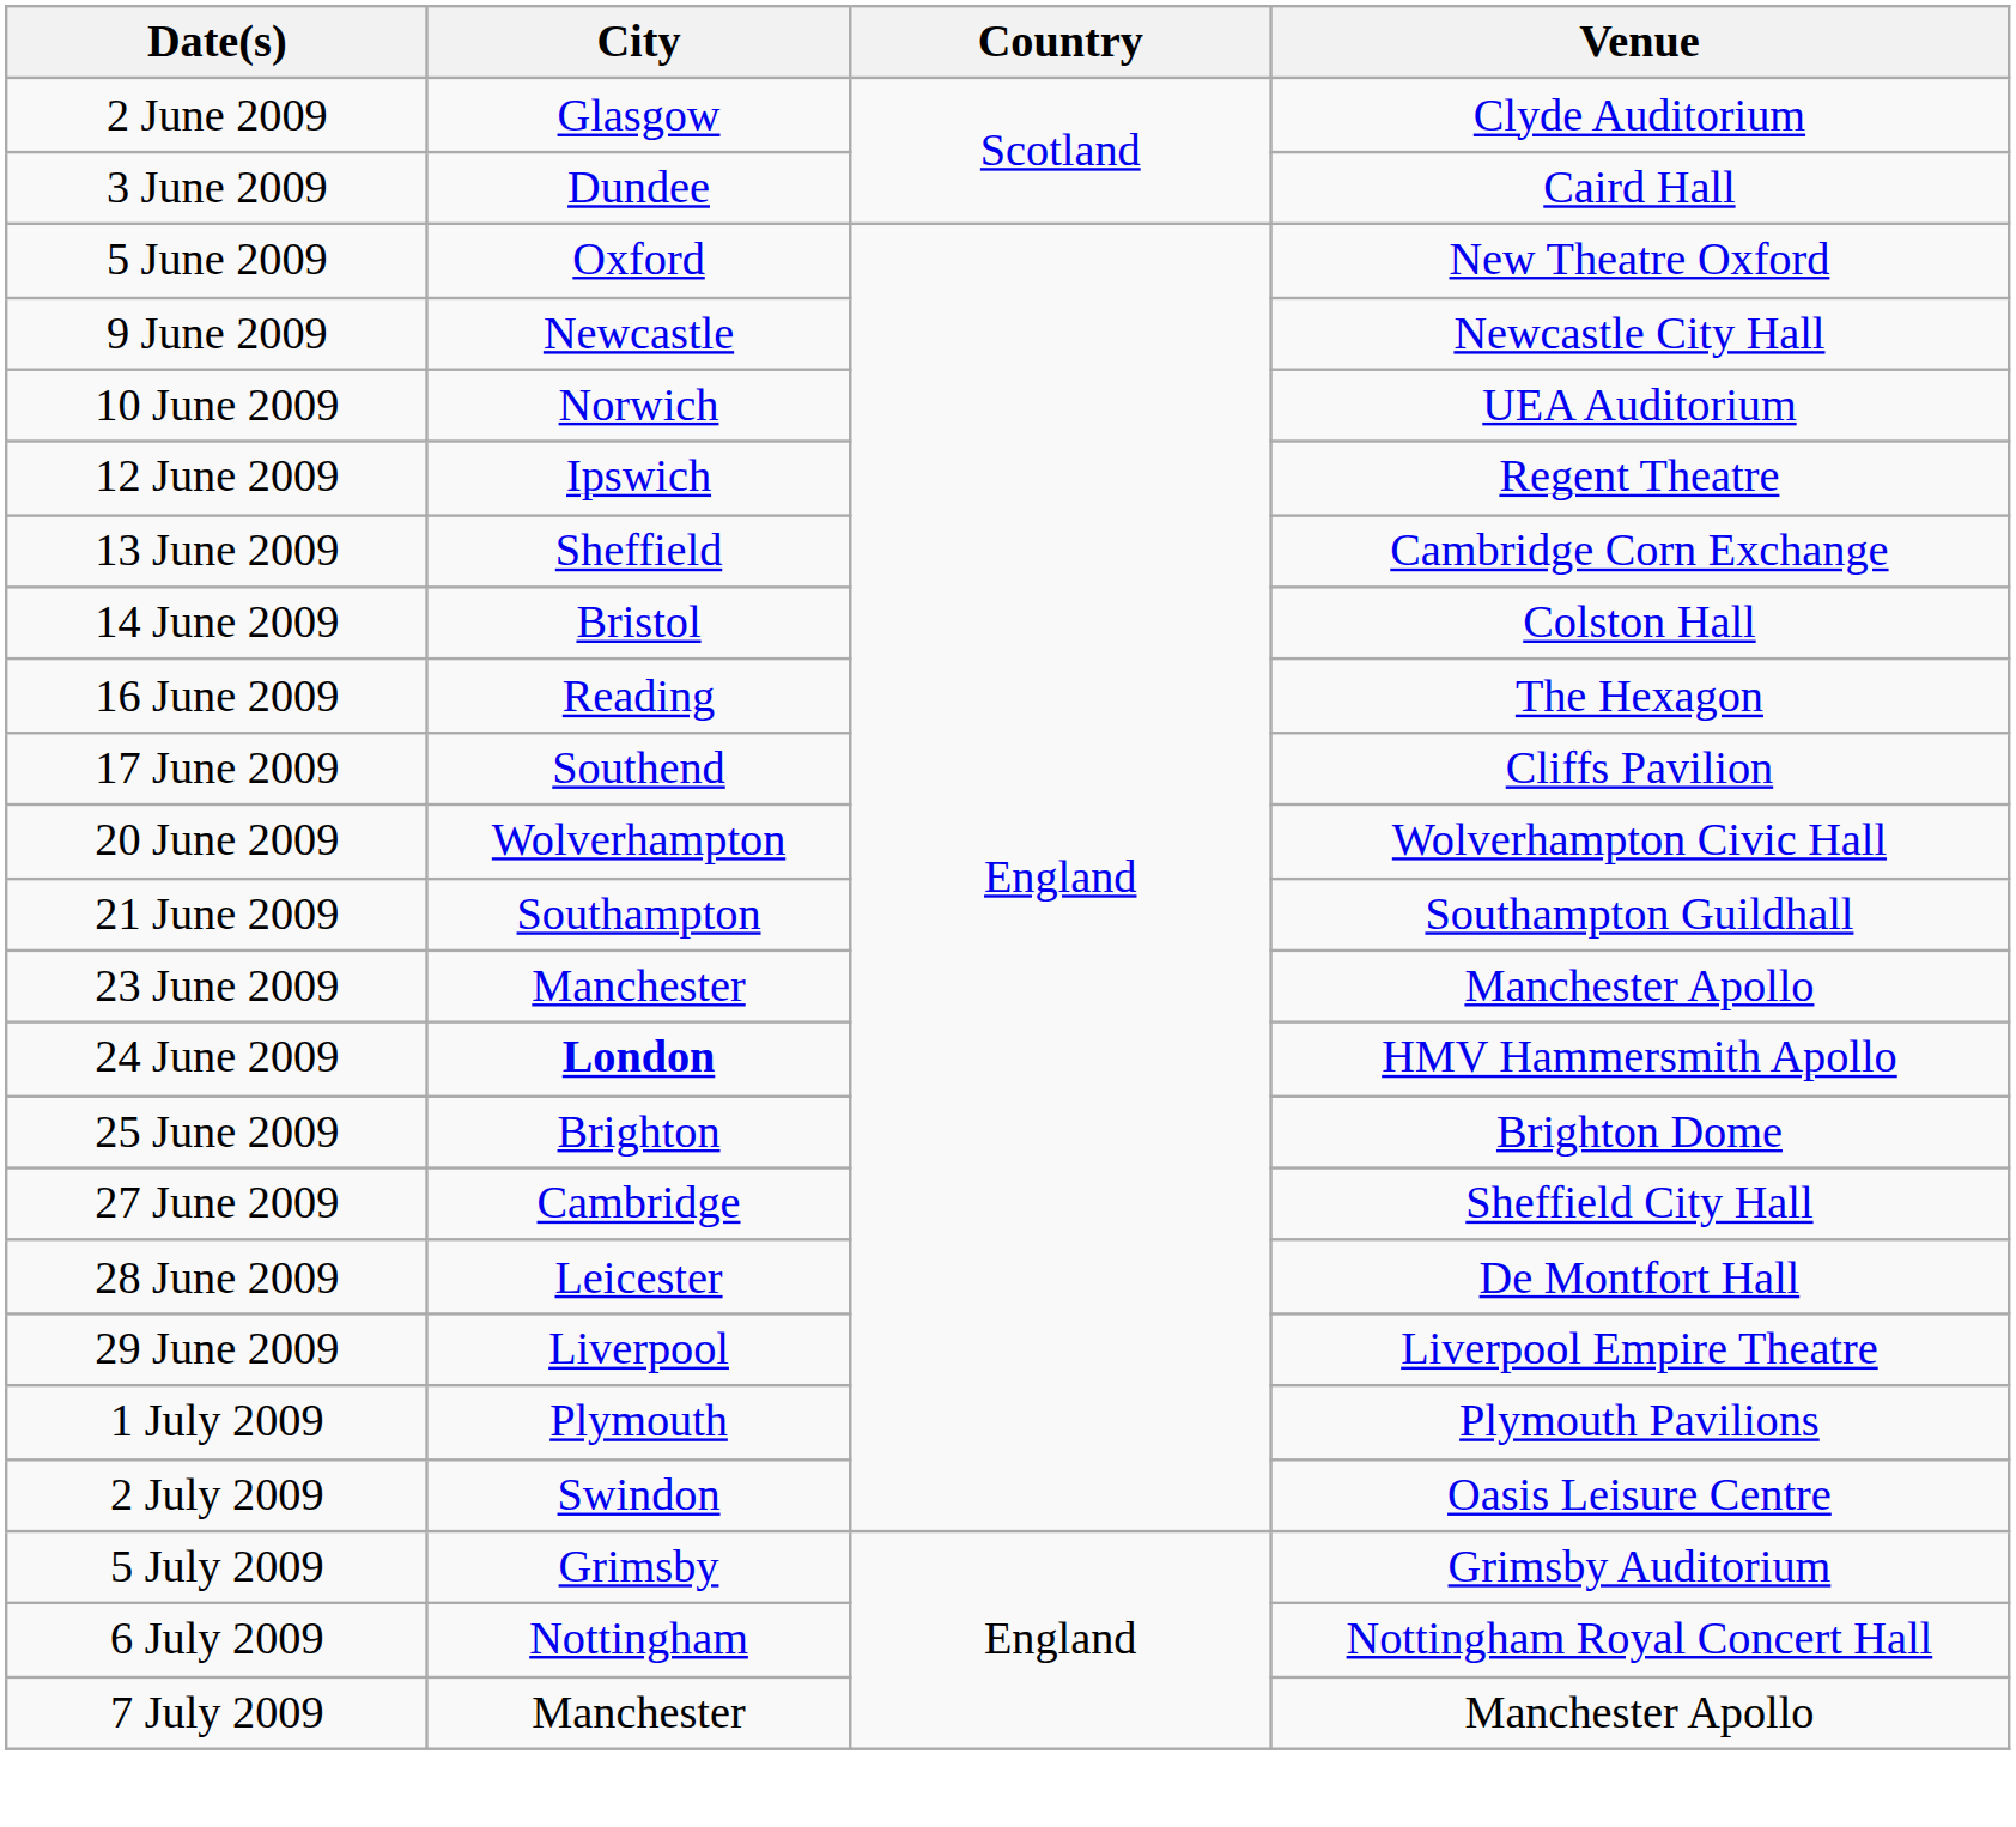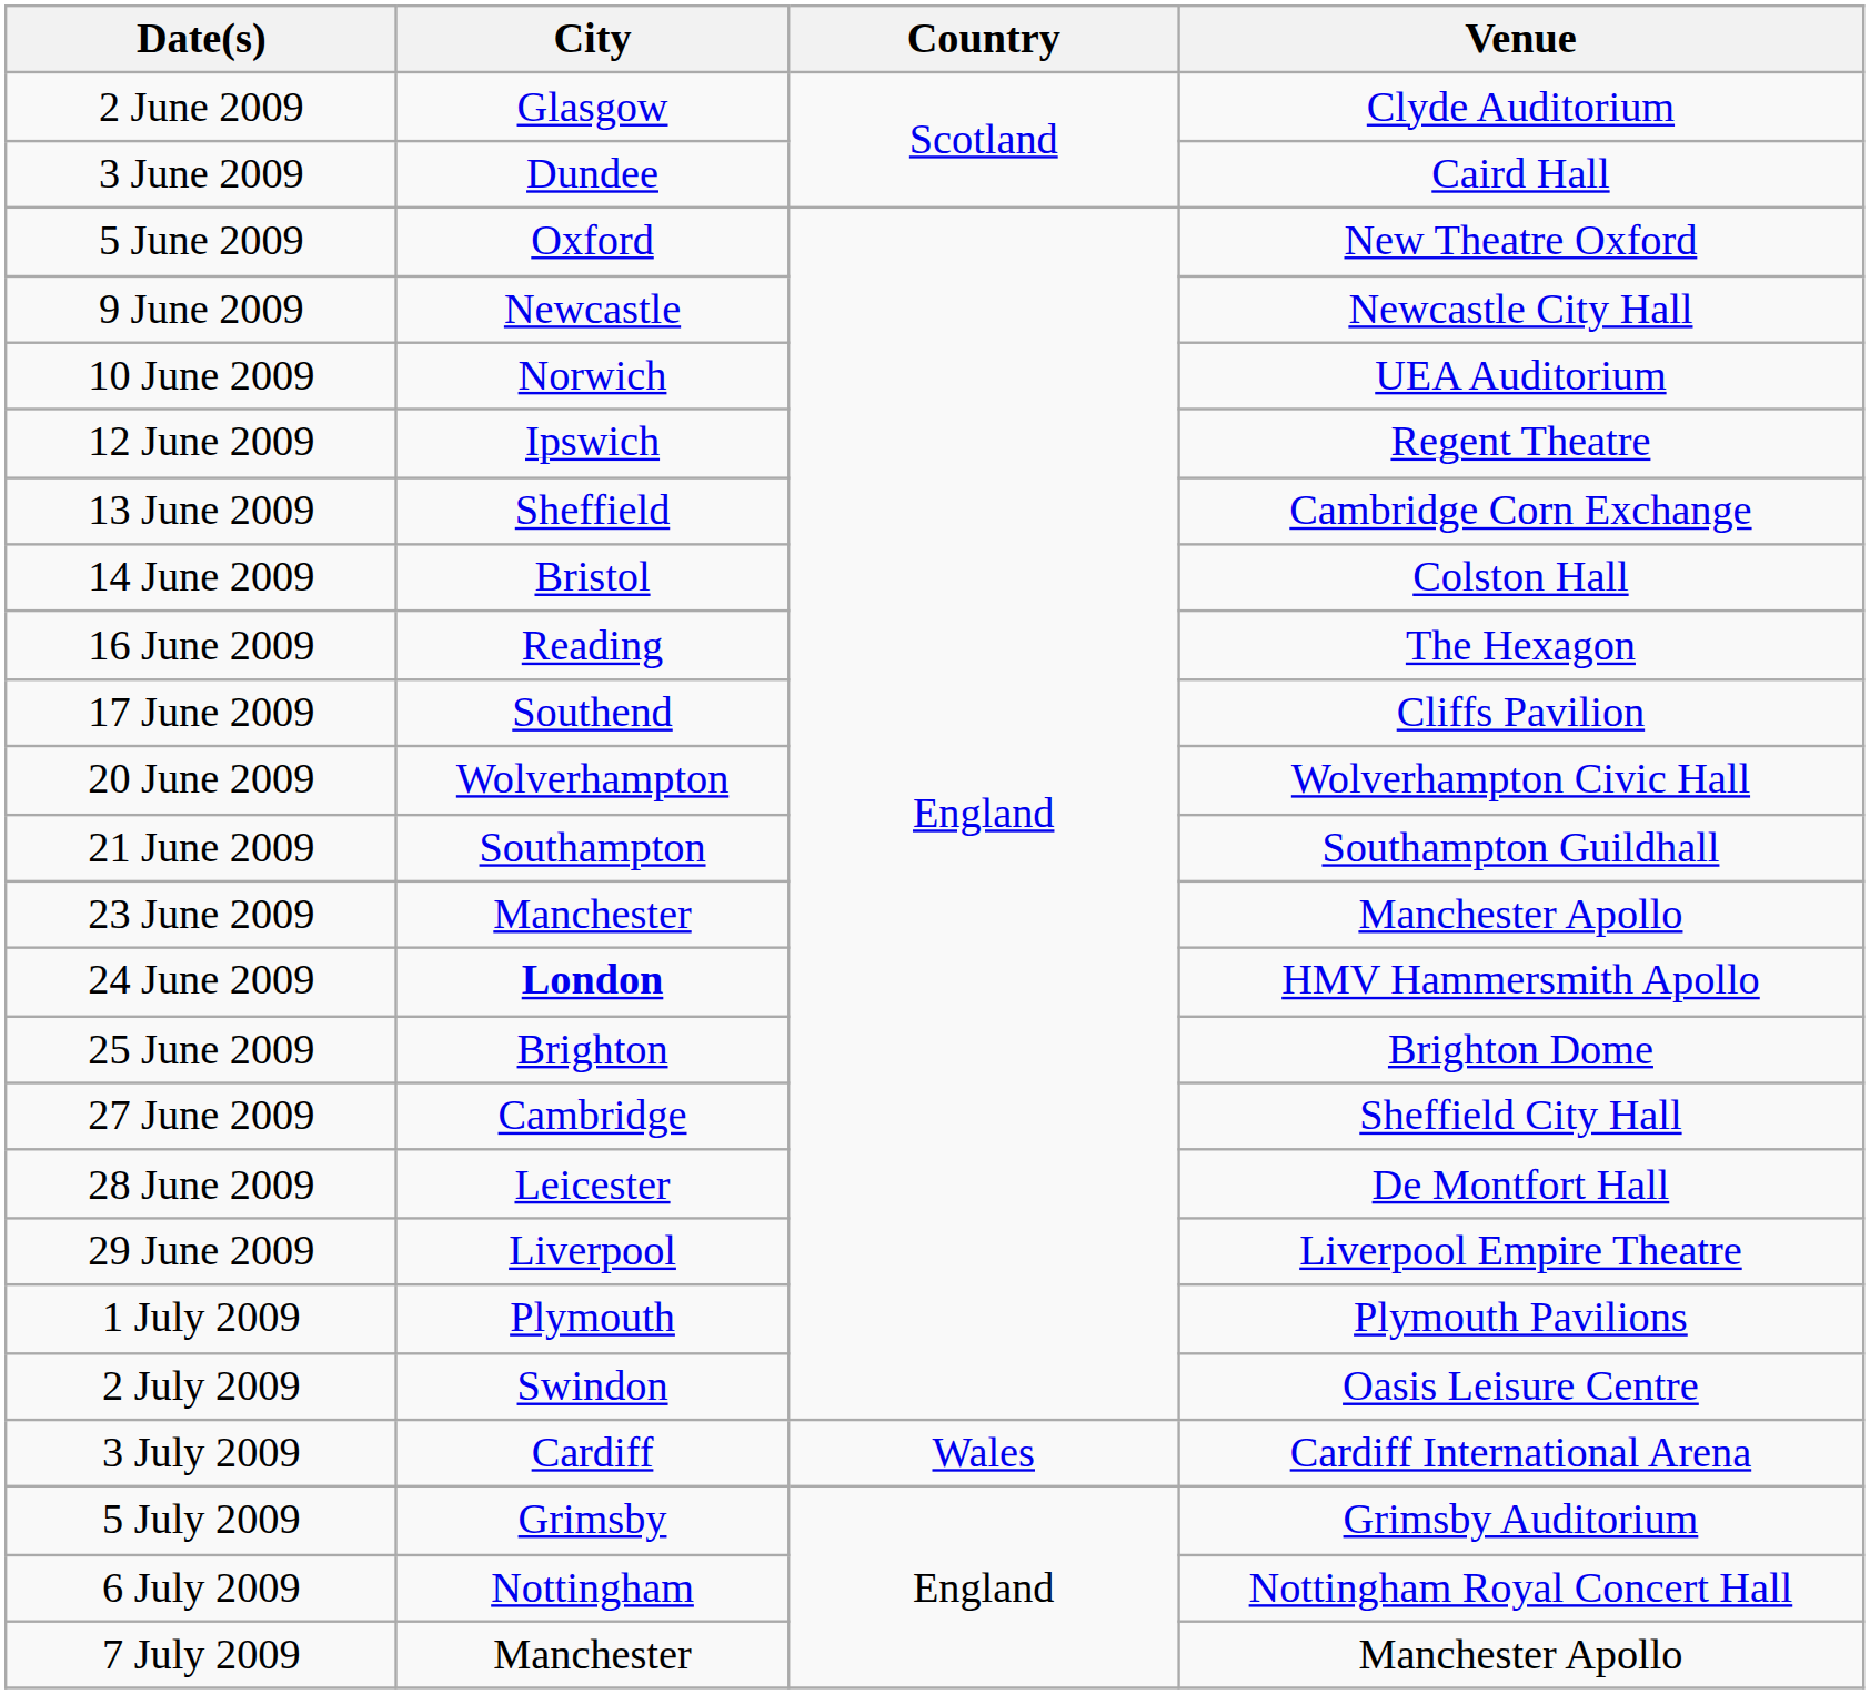 <table class="wikitable" style="text-align:center">
 <tr>
 <th style="width:140px;">Date(s)</th>
 <th style="width:140px;">City</th>
 <th style="width:140px;">Country</th>
 <th style="width:250px;">Venue</th>
 </tr>
 <tr>
 <td>2 June 2009</td>
 <td><a href='#'>Glasgow</a></td>
 <td rowspan=2><a href='#'>Scotland</a></td>
 <td><a href='#'>Clyde Auditorium</a></td>
 </tr>
 <tr>
 <td>3 June 2009</td>
 <td><a href='#'>Dundee</a></td>
 <td><a href='#'>Caird Hall</a></td>
 </tr>
 <tr>
 <td>5 June 2009</td>
 <td><a href='#'>Oxford</a></td>
 <td rowspan=18><a href='#'>England</a></td>
 <td><a href='#'>New Theatre Oxford</a></td>
 </tr>
 <tr>
 <td>9 June 2009</td>
 <td><a href='#'>Newcastle</a></td>
 <td><a href='#'>Newcastle City Hall</a></td>
 </tr>
 <tr>
 <td>10 June 2009</td>
 <td><a href='#'>Norwich</a></td>
 <td><a href='#'>UEA Auditorium</a></td>
 </tr>
 <tr>
 <td>12 June 2009</td>
 <td><a href='#'>Ipswich</a></td>
 <td><a href='#'>Regent Theatre</a></td>
 </tr>
 <tr>
 <td>13 June 2009</td>
 <td><a href='#'>Sheffield</a></td>
 <td><a href='#'>Cambridge Corn Exchange</a></td>
 </tr>
 <tr>
 <td>14 June 2009</td>
 <td><a href='#'>Bristol</a></td>
 <td><a href='#'>Colston Hall</a></td>
 </tr>
 <tr>
 <td>16 June 2009</td>
 <td><a href='#'>Reading</a></td>
 <td><a href='#'>The Hexagon</a></td>
 </tr>
 <tr>
 <td>17 June 2009</td>
 <td><a href='#'>Southend</a></td>
 <td><a href='#'>Cliffs Pavilion</a></td>
 </tr>
 <tr>
 <td>20 June 2009</td>
 <td><a href='#'>Wolverhampton</a></td>
 <td><a href='#'>Wolverhampton Civic Hall</a></td>
 </tr>
 <tr>
 <td>21 June 2009</td>
 <td><a href='#'>Southampton</a></td>
 <td><a href='#'>Southampton Guildhall</a></td>
 </tr>
 <tr>
 <td>23 June 2009</td>
 <td><a href='#'>Manchester</a></td>
 <td><a href='#'>Manchester Apollo</a></td>
 </tr>
 <tr>
 <td>24 June 2009</td>
 <td><strong><a href='#'>London</a></strong></td>
 <td><a href='#'>HMV Hammersmith Apollo</a></td>
 </tr>
 <tr>
 <td>25 June 2009</td>
 <td><a href='#'>Brighton</a></td>
 <td><a href='#'>Brighton Dome</a></td>
 </tr>
 <tr>
 <td>27 June 2009</td>
 <td><a href='#'>Cambridge</a></td>
 <td><a href='#'>Sheffield City Hall</a></td>
 </tr>
 <tr>
 <td>28 June 2009</td>
 <td><a href='#'>Leicester</a></td>
 <td><a href='#'>De Montfort Hall</a></td>
 </tr>
 <tr>
 <td>29 June 2009</td>
 <td><a href='#'>Liverpool</a></td>
 <td><a href='#'>Liverpool Empire Theatre</a></td>
 </tr>
 <tr>
 <td>1 July 2009</td>
 <td><a href='#'>Plymouth</a></td>
 <td><a href='#'>Plymouth Pavilions</a></td>
 </tr>
 <tr>
 <td>2 July 2009</td>
 <td><a href='#'>Swindon</a></td>
 <td><a href='#'>Oasis Leisure Centre</a></td>
 </tr>
 <tr>
+<td>3 July 2009</td>
+<td><a href='#'>Cardiff</a></td>
+<td><a href='#'>Wales</a></td>
+<td><a href='#'>Cardiff International Arena</a></td>
+</tr>
+<tr>
 <td>5 July 2009</td>
 <td><a href='#'>Grimsby</a></td>
 <td rowspan=3>England</td>
 <td><a href='#'>Grimsby Auditorium</a></td>
 </tr>
 <tr>
 <td>6 July 2009</td>
 <td><a href='#'>Nottingham</a></td>
 <td><a href='#'>Nottingham Royal Concert Hall</a></td>
 </tr>
 <tr>
 <td>7 July 2009</td>
 <td>Manchester</td>
 <td>Manchester Apollo</td>
 </tr>
 </table>
